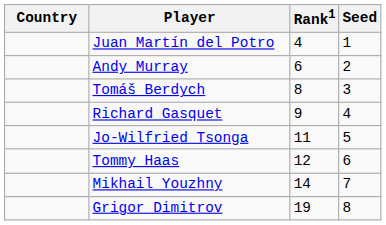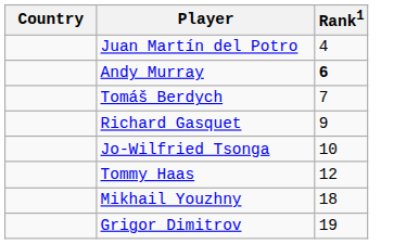 <table class="sortable wikitable">
 <tr>
 <th width="70">Country</th>
 <th width="175">Player</th>
 <th>Rank<sup>1</sup></th>
-<th>Seed</th>
 </tr>
 <tr>
 <td></td>
 <td><a href='#'>Juan Martín del Potro</a></td>
 <td>4</td>
-<td>1</td>
 </tr>
 <tr>
 <td></td>
 <td><a href='#'>Andy Murray</a></td>
-<td>6</td>
-<td>2</td>
+<td><strong>6</strong></td>
 </tr>
 <tr>
 <td></td>
 <td><a href='#'>Tomáš Berdych</a></td>
-<td>8</td>
-<td>3</td>
+<td>7</td>
 </tr>
 <tr>
 <td></td>
 <td><a href='#'>Richard Gasquet</a></td>
 <td>9</td>
-<td>4</td>
 </tr>
 <tr>
 <td></td>
 <td><a href='#'>Jo-Wilfried Tsonga</a></td>
-<td>11</td>
-<td>5</td>
+<td>10</td>
 </tr>
 <tr>
 <td></td>
 <td><a href='#'>Tommy Haas</a></td>
 <td>12</td>
-<td>6</td>
 </tr>
 <tr>
 <td></td>
 <td><a href='#'>Mikhail Youzhny</a></td>
-<td>14</td>
-<td>7</td>
+<td>18</td>
 </tr>
 <tr>
 <td></td>
 <td><a href='#'>Grigor Dimitrov</a></td>
 <td>19</td>
-<td>8</td>
 </tr>
 </table>
